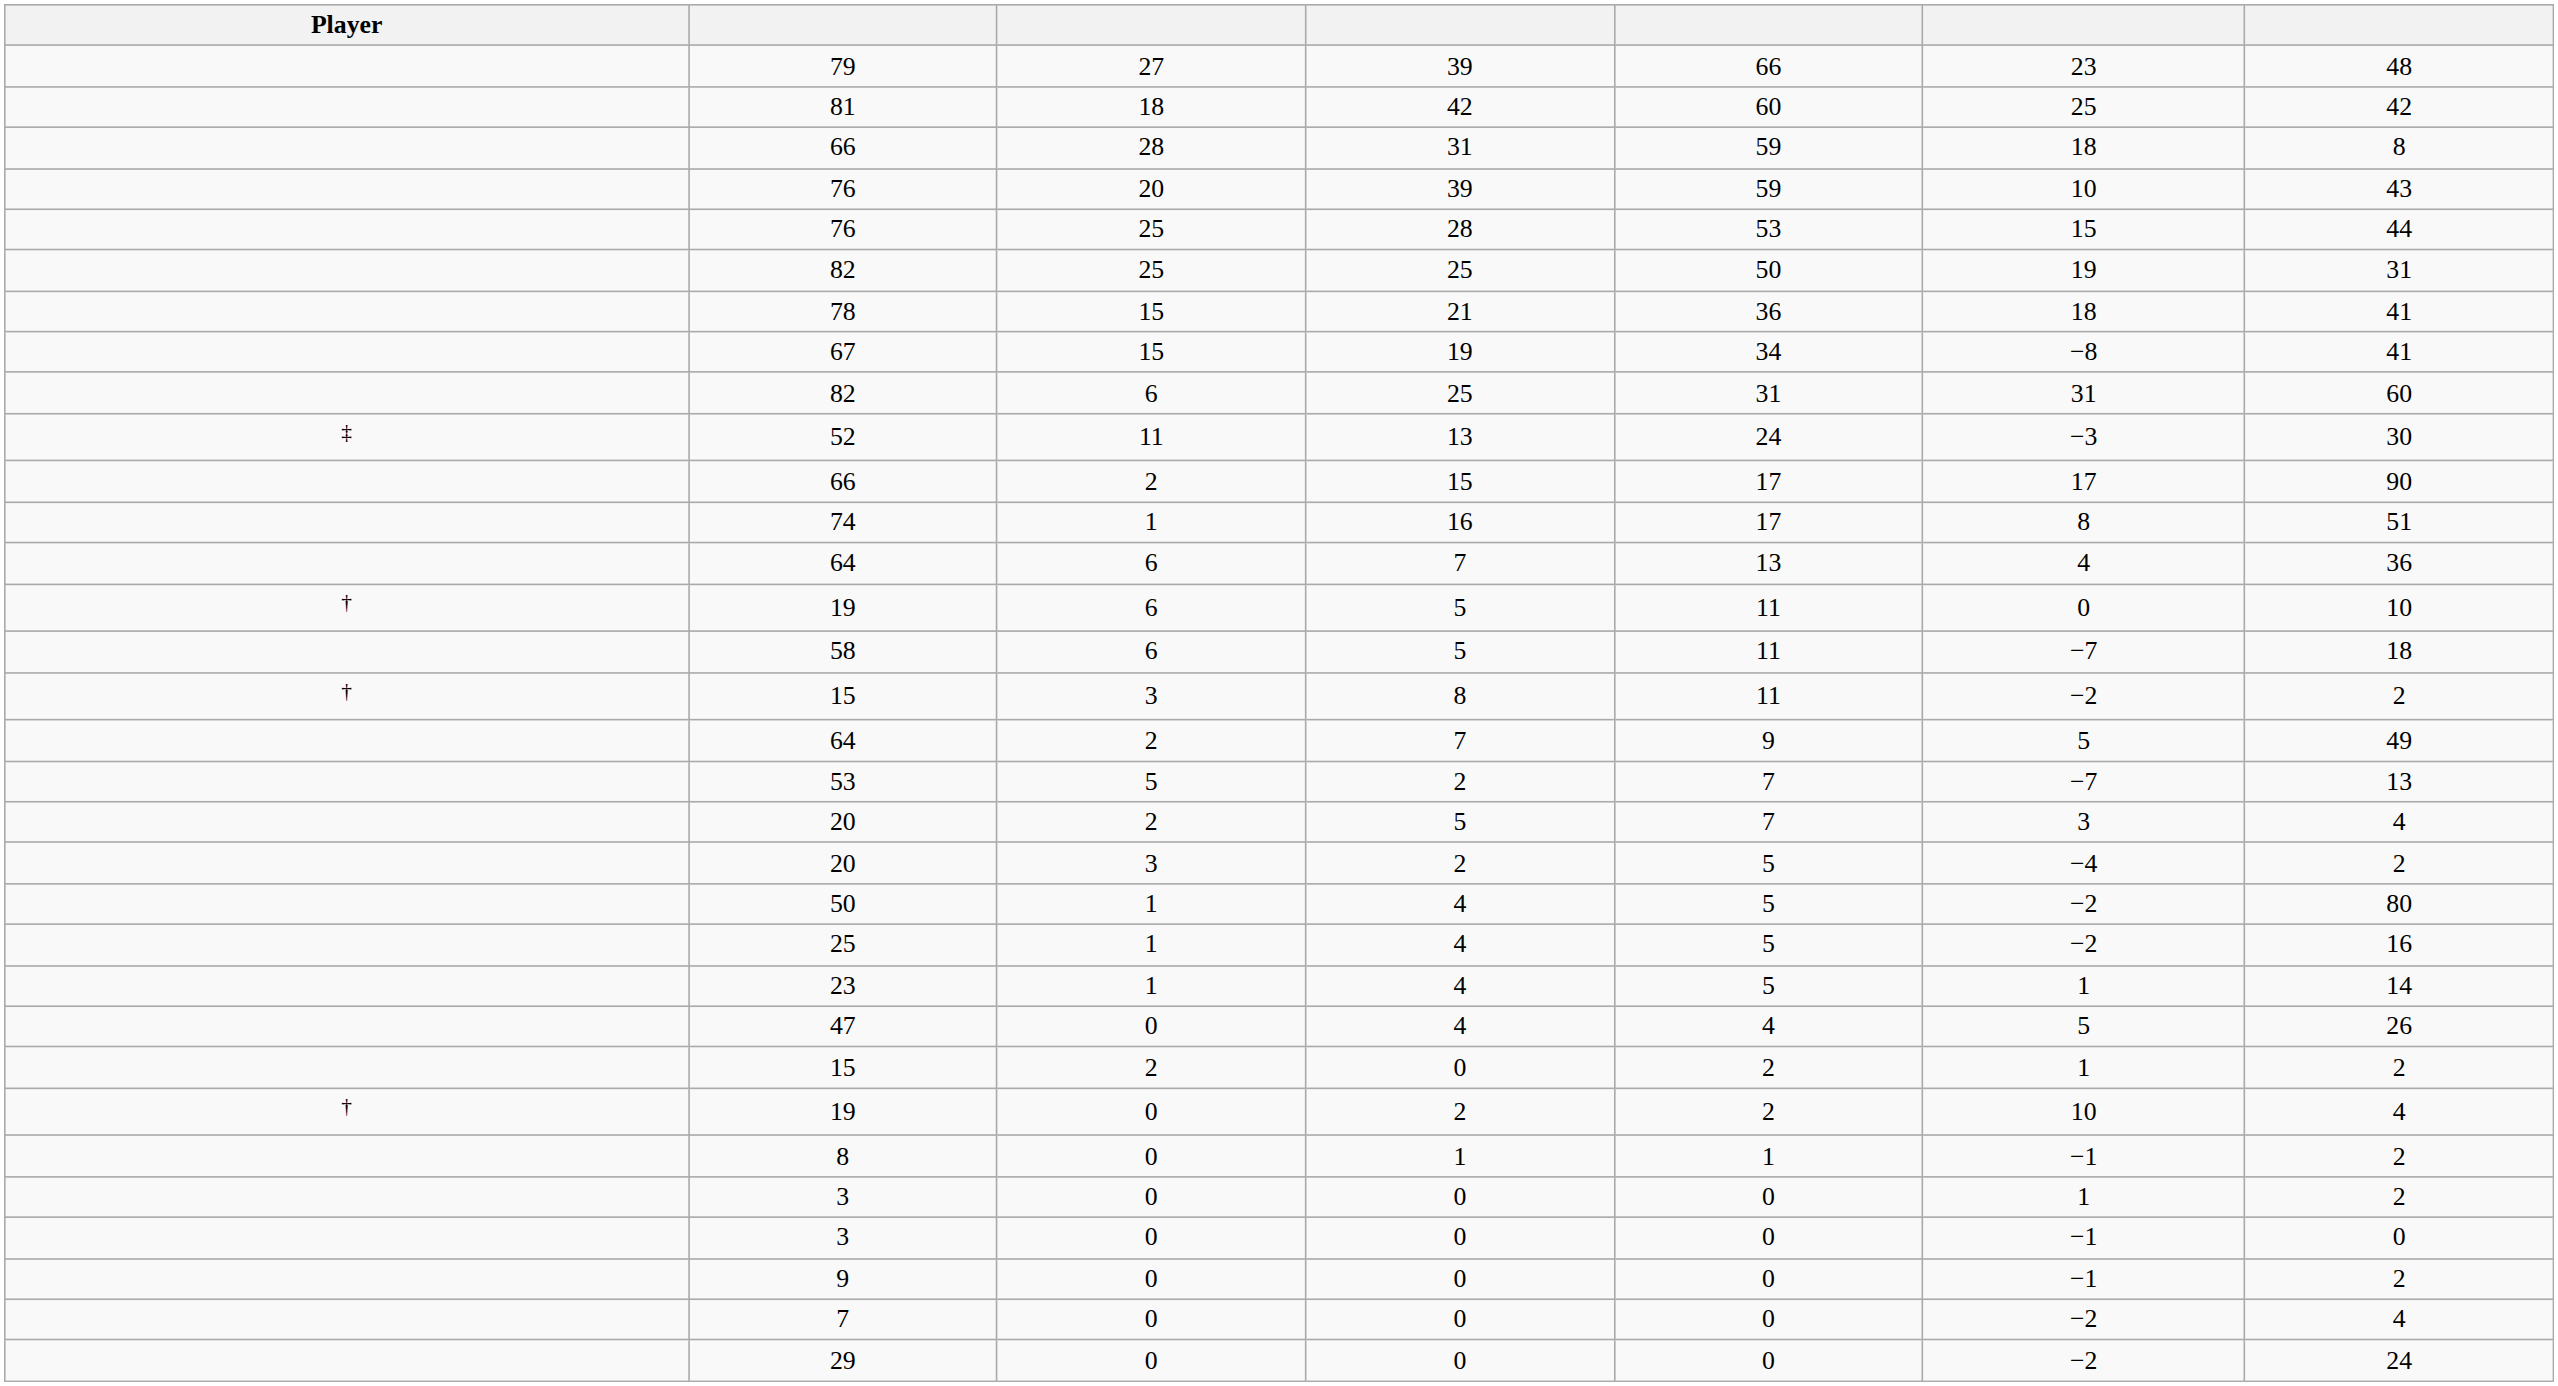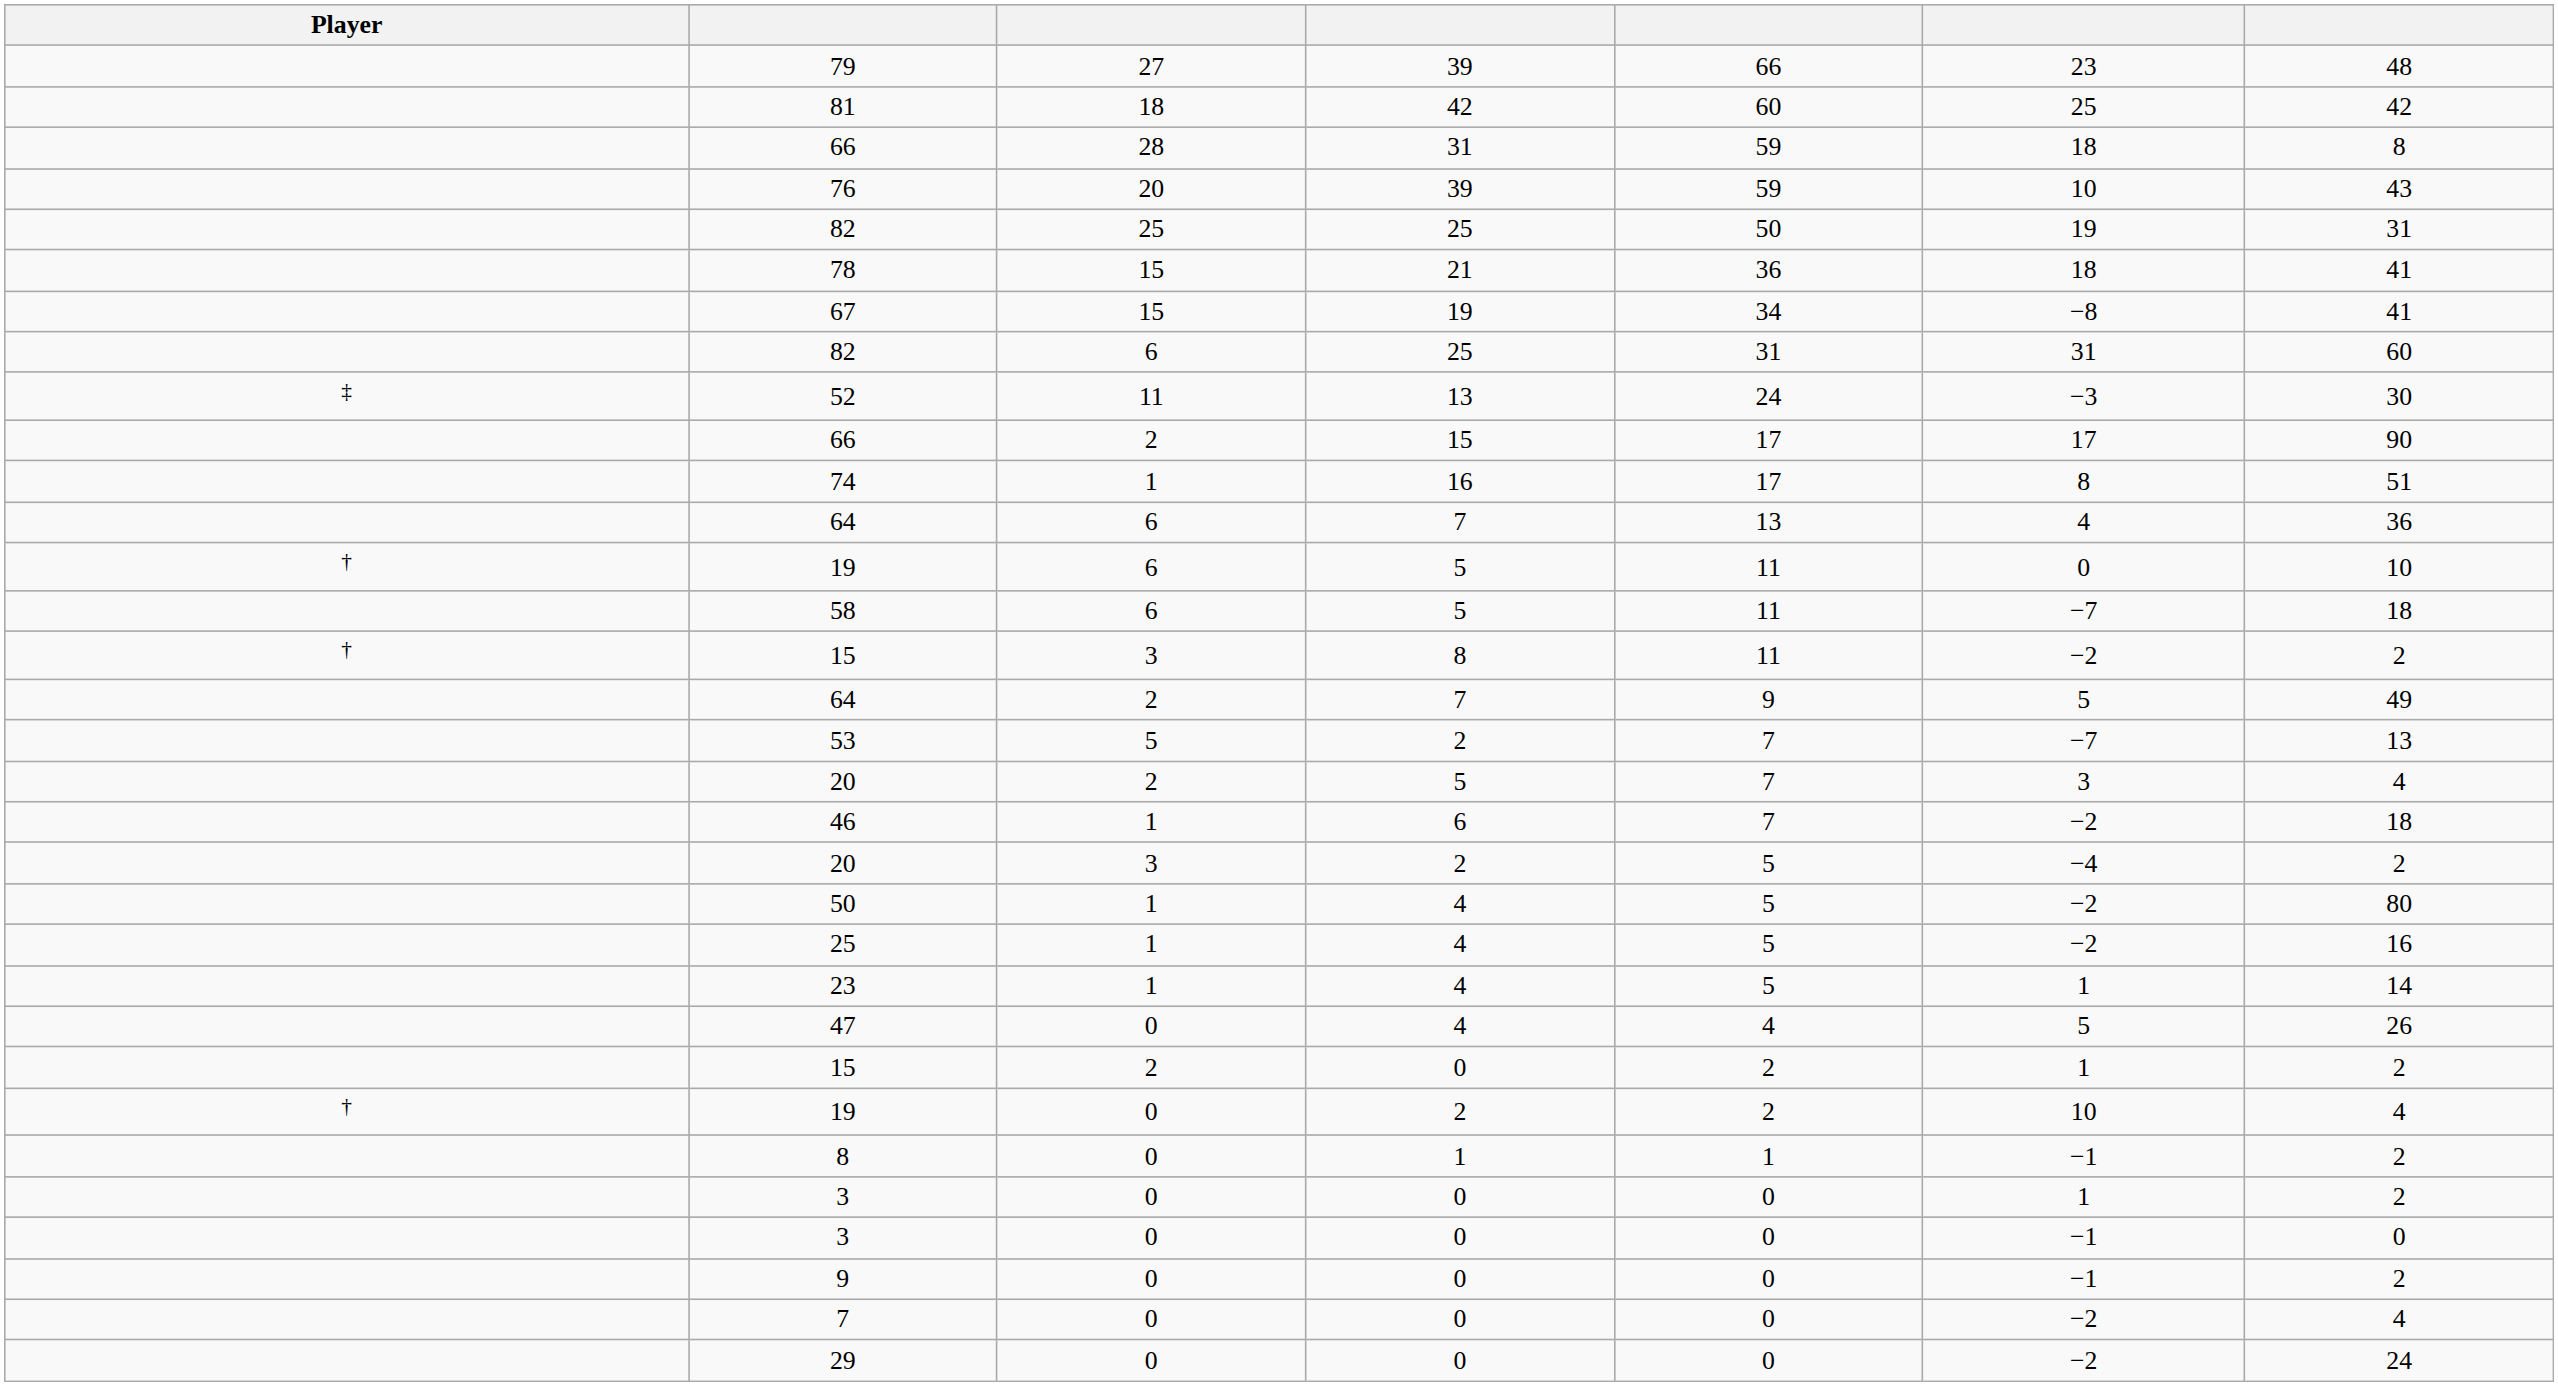 <table class="wikitable sortable" style="width:100%; text-align:center;">
 <tr>
 <th>Player</th>
 <th></th>
 <th></th>
 <th></th>
 <th></th>
 <th data-sort-type="number"></th>
 <th></th>
 </tr>
 <tr>
 <td></td>
 <td>79</td>
 <td>27</td>
 <td>39</td>
 <td>66</td>
 <td>23</td>
 <td>48</td>
 </tr>
 <tr>
 <td></td>
 <td>81</td>
 <td>18</td>
 <td>42</td>
 <td>60</td>
 <td>25</td>
 <td>42</td>
 </tr>
 <tr>
 <td></td>
 <td>66</td>
 <td>28</td>
 <td>31</td>
 <td>59</td>
 <td>18</td>
 <td>8</td>
 </tr>
 <tr>
 <td></td>
 <td>76</td>
 <td>20</td>
 <td>39</td>
 <td>59</td>
 <td>10</td>
 <td>43</td>
-</tr>
-<tr>
-<td></td>
-<td>76</td>
-<td>25</td>
-<td>28</td>
-<td>53</td>
-<td>15</td>
-<td>44</td>
 </tr>
 <tr>
 <td></td>
 <td>82</td>
 <td>25</td>
 <td>25</td>
 <td>50</td>
 <td>19</td>
 <td>31</td>
 </tr>
 <tr>
 <td></td>
 <td>78</td>
 <td>15</td>
 <td>21</td>
 <td>36</td>
 <td>18</td>
 <td>41</td>
 </tr>
 <tr>
 <td></td>
 <td>67</td>
 <td>15</td>
 <td>19</td>
 <td>34</td>
 <td>−8</td>
 <td>41</td>
 </tr>
 <tr>
 <td></td>
 <td>82</td>
 <td>6</td>
 <td>25</td>
 <td>31</td>
 <td>31</td>
 <td>60</td>
 </tr>
 <tr>
 <td><sup>‡</sup></td>
 <td>52</td>
 <td>11</td>
 <td>13</td>
 <td>24</td>
 <td>−3</td>
 <td>30</td>
 </tr>
 <tr>
 <td></td>
 <td>66</td>
 <td>2</td>
 <td>15</td>
 <td>17</td>
 <td>17</td>
 <td>90</td>
 </tr>
 <tr>
 <td></td>
 <td>74</td>
 <td>1</td>
 <td>16</td>
 <td>17</td>
 <td>8</td>
 <td>51</td>
 </tr>
 <tr>
 <td></td>
 <td>64</td>
 <td>6</td>
 <td>7</td>
 <td>13</td>
 <td>4</td>
 <td>36</td>
 </tr>
 <tr>
 <td><sup>†</sup></td>
 <td>19</td>
 <td>6</td>
 <td>5</td>
 <td>11</td>
 <td>0</td>
 <td>10</td>
 </tr>
 <tr>
 <td></td>
 <td>58</td>
 <td>6</td>
 <td>5</td>
 <td>11</td>
 <td>−7</td>
 <td>18</td>
 </tr>
 <tr>
 <td><sup>†</sup></td>
 <td>15</td>
 <td>3</td>
 <td>8</td>
 <td>11</td>
 <td>−2</td>
 <td>2</td>
 </tr>
 <tr>
 <td></td>
 <td>64</td>
 <td>2</td>
 <td>7</td>
 <td>9</td>
 <td>5</td>
 <td>49</td>
 </tr>
 <tr>
 <td></td>
 <td>53</td>
 <td>5</td>
 <td>2</td>
 <td>7</td>
 <td>−7</td>
 <td>13</td>
 </tr>
 <tr>
 <td></td>
 <td>20</td>
 <td>2</td>
 <td>5</td>
 <td>7</td>
 <td>3</td>
 <td>4</td>
 </tr>
 <tr>
 <td></td>
+<td>46</td>
+<td>1</td>
+<td>6</td>
+<td>7</td>
+<td>−2</td>
+<td>18</td>
+</tr>
+<tr>
+<td></td>
 <td>20</td>
 <td>3</td>
 <td>2</td>
 <td>5</td>
 <td>−4</td>
 <td>2</td>
 </tr>
 <tr>
 <td></td>
 <td>50</td>
 <td>1</td>
 <td>4</td>
 <td>5</td>
 <td>−2</td>
 <td>80</td>
 </tr>
 <tr>
 <td></td>
 <td>25</td>
 <td>1</td>
 <td>4</td>
 <td>5</td>
 <td>−2</td>
 <td>16</td>
 </tr>
 <tr>
 <td></td>
 <td>23</td>
 <td>1</td>
 <td>4</td>
 <td>5</td>
 <td>1</td>
 <td>14</td>
 </tr>
 <tr>
 <td></td>
 <td>47</td>
 <td>0</td>
 <td>4</td>
 <td>4</td>
 <td>5</td>
 <td>26</td>
 </tr>
 <tr>
 <td></td>
 <td>15</td>
 <td>2</td>
 <td>0</td>
 <td>2</td>
 <td>1</td>
 <td>2</td>
 </tr>
 <tr>
 <td><sup>†</sup></td>
 <td>19</td>
 <td>0</td>
 <td>2</td>
 <td>2</td>
 <td>10</td>
 <td>4</td>
 </tr>
 <tr>
 <td></td>
 <td>8</td>
 <td>0</td>
 <td>1</td>
 <td>1</td>
 <td>−1</td>
 <td>2</td>
 </tr>
 <tr>
 <td></td>
 <td>3</td>
 <td>0</td>
 <td>0</td>
 <td>0</td>
 <td>1</td>
 <td>2</td>
 </tr>
 <tr>
 <td></td>
 <td>3</td>
 <td>0</td>
 <td>0</td>
 <td>0</td>
 <td>−1</td>
 <td>0</td>
 </tr>
 <tr>
 <td></td>
 <td>9</td>
 <td>0</td>
 <td>0</td>
 <td>0</td>
 <td>−1</td>
 <td>2</td>
 </tr>
 <tr>
 <td></td>
 <td>7</td>
 <td>0</td>
 <td>0</td>
 <td>0</td>
 <td>−2</td>
 <td>4</td>
 </tr>
 <tr>
 <td></td>
 <td>29</td>
 <td>0</td>
 <td>0</td>
 <td>0</td>
 <td>−2</td>
 <td>24</td>
 </tr>
 </table>
